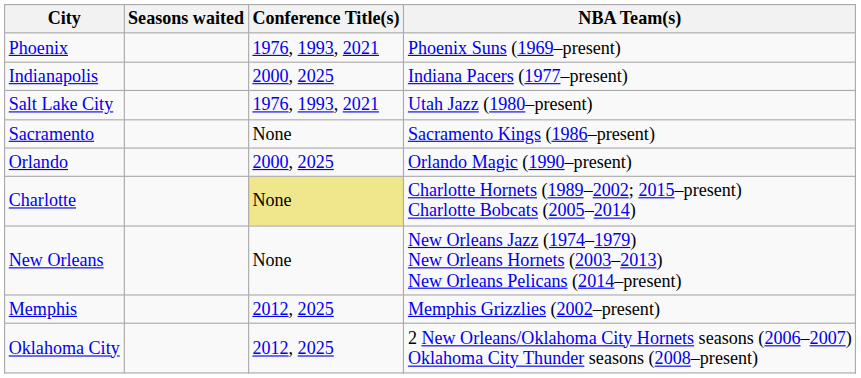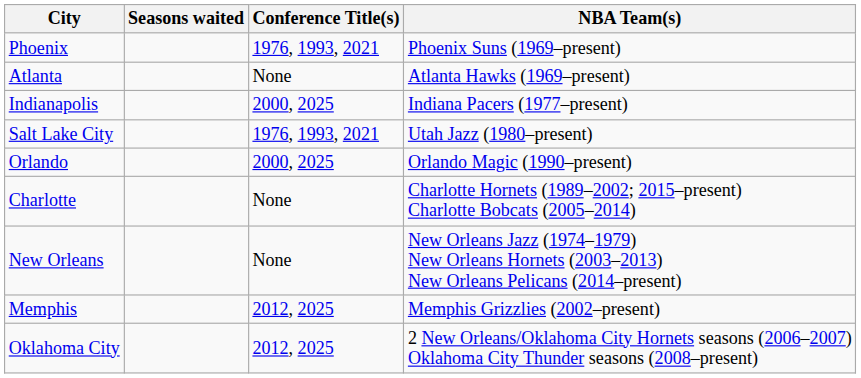 <table class="wikitable">
 <tr>
 <th>City</th>
 <th>Seasons waited</th>
 <th>Conference Title(s)</th>
 <th>NBA Team(s)</th>
 </tr>
 <tr>
 <td><a href='#'>Phoenix</a></td>
 <td></td>
 <td><a href='#'>1976</a>, <a href='#'>1993</a>, <a href='#'>2021</a></td>
 <td><a href='#'>Phoenix Suns</a> (<a href='#'>1969</a>–present)</td>
 </tr>
 <tr>
+<td><a href='#'>Atlanta</a></td>
+<td></td>
+<td>None</td>
+<td><a href='#'>Atlanta Hawks</a> (<a href='#'>1969</a>–present)</td>
+</tr>
+<tr>
 <td><a href='#'>Indianapolis</a></td>
 <td></td>
 <td><a href='#'>2000</a>, <a href='#'>2025</a></td>
 <td><a href='#'>Indiana Pacers</a> (<a href='#'>1977</a>–present)</td>
 </tr>
 <tr>
 <td><a href='#'>Salt Lake City</a></td>
 <td></td>
 <td><a href='#'>1976</a>, <a href='#'>1993</a>, <a href='#'>2021</a></td>
 <td><a href='#'>Utah Jazz</a> (<a href='#'>1980</a>–present)</td>
 </tr>
 <tr>
-<td><a href='#'>Sacramento</a></td>
-<td></td>
-<td>None</td>
-<td><a href='#'>Sacramento Kings</a> (<a href='#'>1986</a>–present)</td>
-</tr>
-<tr>
 <td><a href='#'>Orlando</a></td>
 <td></td>
 <td><a href='#'>2000</a>, <a href='#'>2025</a></td>
 <td><a href='#'>Orlando Magic</a> (<a href='#'>1990</a>–present)</td>
 </tr>
 <tr>
 <td><a href='#'>Charlotte</a></td>
 <td></td>
-<td style="background: khaki;">None</td>
+<td>None</td>
 <td><a href='#'>Charlotte Hornets</a> (<a href='#'>1989</a>–<a href='#'>2002</a>; <a href='#'>2015</a>–present) <br> <a href='#'>Charlotte Bobcats</a> (<a href='#'>2005</a>–<a href='#'>2014</a>)</td>
 </tr>
 <tr>
 <td><a href='#'>New Orleans</a></td>
 <td></td>
 <td>None</td>
 <td><a href='#'>New Orleans Jazz</a> (<a href='#'>1974</a>–<a href='#'>1979</a>)<br><a href='#'>New Orleans Hornets</a> (<a href='#'>2003</a>–<a href='#'>2013</a>)<br> <a href='#'>New Orleans Pelicans</a> (<a href='#'>2014</a>–present)</td>
 </tr>
 <tr>
 <td><a href='#'>Memphis</a></td>
 <td></td>
 <td><a href='#'>2012</a>, <a href='#'>2025</a></td>
 <td><a href='#'>Memphis Grizzlies</a> (<a href='#'>2002</a>–present)</td>
 </tr>
 <tr>
 <td><a href='#'>Oklahoma City</a></td>
 <td></td>
 <td><a href='#'>2012</a>, <a href='#'>2025</a></td>
 <td>2 <a href='#'>New Orleans/Oklahoma City Hornets</a> seasons (<a href='#'>2006</a>–<a href='#'>2007</a>) <br> <a href='#'>Oklahoma City Thunder</a> seasons (<a href='#'>2008</a>–present)</td>
 </tr>
 </table>
